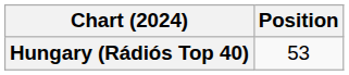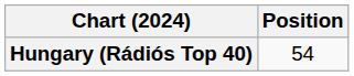 <table class="wikitable sortable plainrowheaders" style="text-align:center">
 <tr>
 <th scope="col">Chart (2024)</th>
 <th scope="col">Position</th>
 </tr>
 <tr>
 <th scope="row">Hungary (Rádiós Top 40)</th>
-<td>53</td>
+<td>54</td>
 </tr>
 </table>
